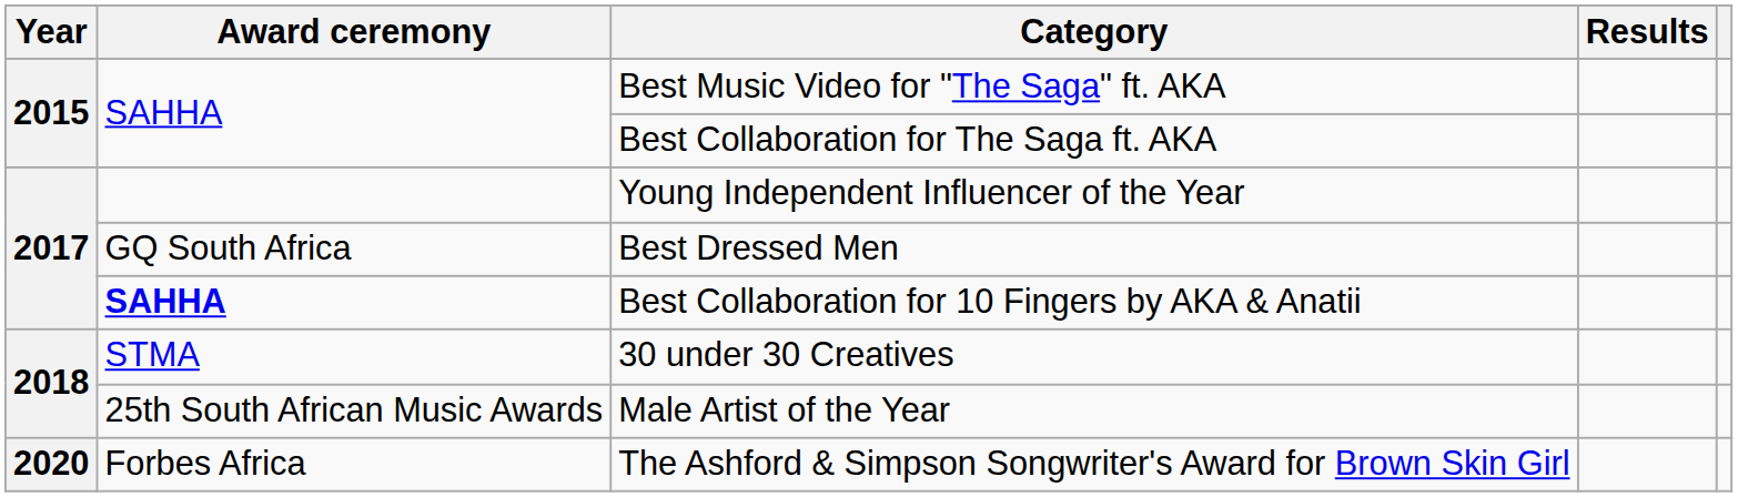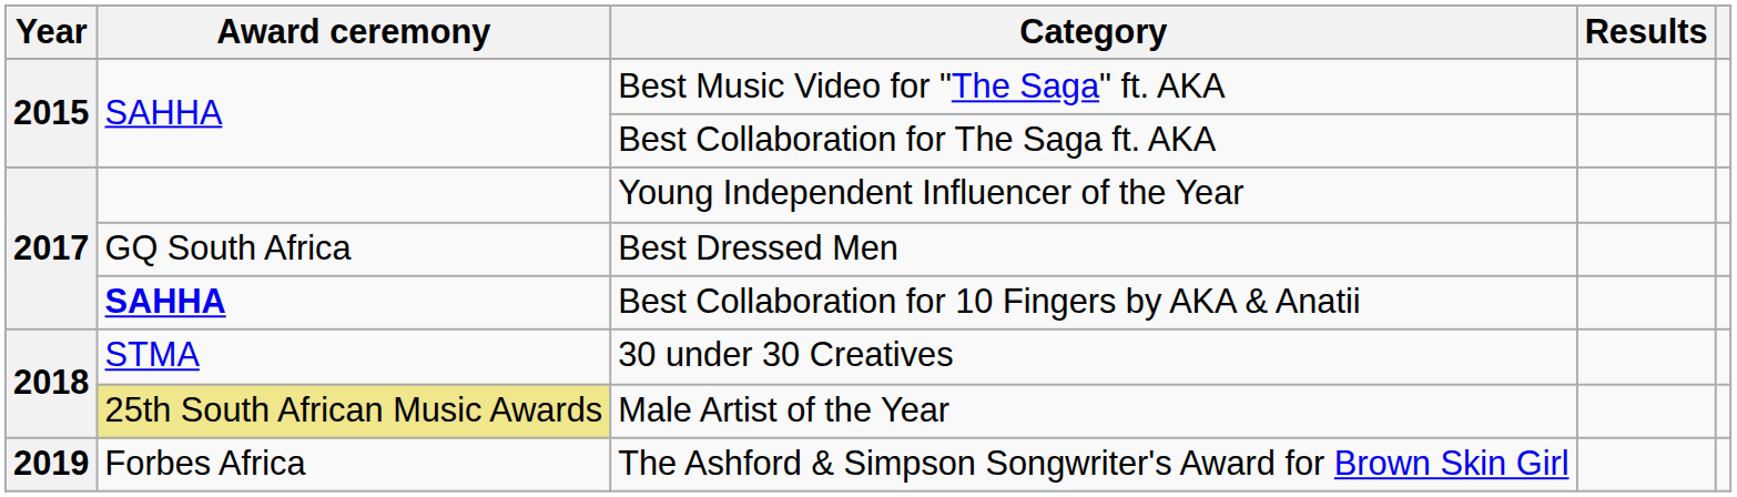 <table class= "wikitable sortable">
 <tr>
 <th>Year</th>
 <th>Award ceremony</th>
 <th>Category</th>
 <th>Results</th>
 <th></th>
 </tr>
 <tr>
 <th rowspan="2">2015</th>
 <td rowspan="2"><a href='#'>SAHHA</a></td>
 <td>Best Music Video for "<a href='#'>The Saga</a>" ft. AKA</td>
 <td></td>
 <td></td>
 </tr>
 <tr>
 <td>Best Collaboration for The Saga ft. AKA</td>
 <td></td>
 <td></td>
 </tr>
 <tr>
 <th rowspan="3">2017</th>
 <td></td>
 <td>Young Independent Influencer of the Year</td>
 <td></td>
 <td></td>
 </tr>
 <tr>
 <td>GQ South Africa</td>
 <td>Best Dressed Men</td>
 <td></td>
 <td></td>
 </tr>
 <tr>
 <td><strong><a href='#'>SAHHA</a></strong></td>
 <td>Best Collaboration for 10 Fingers by AKA & Anatii</td>
 <td></td>
 <td></td>
 </tr>
 <tr>
 <th rowspan="2">2018</th>
 <td><a href='#'>STMA</a></td>
 <td>30 under 30 Creatives</td>
 <td></td>
 <td></td>
 </tr>
 <tr>
-<td>25th South African Music Awards</td>
+<td style="background: khaki;">25th South African Music Awards</td>
 <td>Male Artist of the Year</td>
 <td></td>
 <td></td>
 </tr>
 <tr>
-<th>2020</th>
+<th>2019</th>
 <td>Forbes Africa</td>
 <td>The Ashford & Simpson Songwriter's Award for <a href='#'>Brown Skin Girl</a></td>
 <td></td>
 <td></td>
 </tr>
 </table>
